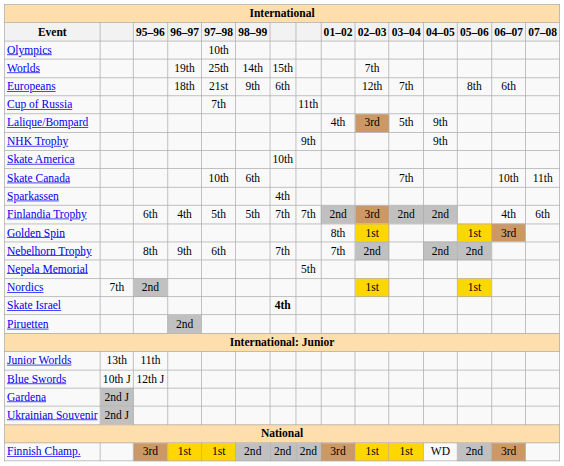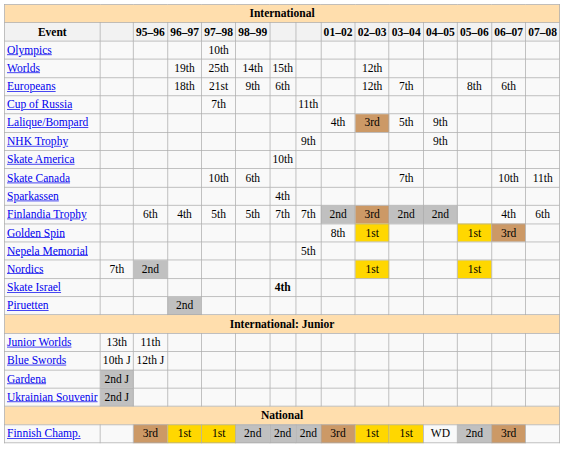 <table class="wikitable" style="text-align:center">
 <tr>
 <th style="background-color: #ffdead; " colspan=15 align=center>International</th>
 </tr>
 <tr>
 <th>Event</th>
 <th></th>
 <th>95–96</th>
 <th>96–97</th>
 <th>97–98</th>
 <th>98–99</th>
 <th></th>
 <th></th>
 <th>01–02</th>
 <th>02–03</th>
 <th>03–04</th>
 <th>04–05</th>
 <th>05–06</th>
 <th>06–07</th>
 <th>07–08</th>
 </tr>
 <tr>
 <td align=left><a href='#'>Olympics</a></td>
 <td></td>
 <td></td>
 <td></td>
 <td>10th</td>
 <td></td>
 <td></td>
 <td></td>
 <td></td>
 <td></td>
 <td></td>
 <td></td>
 <td></td>
 <td></td>
 <td></td>
 </tr>
 <tr>
 <td align=left><a href='#'>Worlds</a></td>
 <td></td>
 <td></td>
 <td>19th</td>
 <td>25th</td>
 <td>14th</td>
 <td>15th</td>
 <td></td>
 <td></td>
-<td>7th</td>
+<td>12th</td>
 <td></td>
 <td></td>
 <td></td>
 <td></td>
 <td></td>
 </tr>
 <tr>
 <td align=left><a href='#'>Europeans</a></td>
 <td></td>
 <td></td>
 <td>18th</td>
 <td>21st</td>
 <td>9th</td>
 <td>6th</td>
 <td></td>
 <td></td>
 <td>12th</td>
 <td>7th</td>
 <td></td>
 <td>8th</td>
 <td>6th</td>
 <td></td>
 </tr>
 <tr>
 <td align=left> <a href='#'>Cup of Russia</a></td>
 <td></td>
 <td></td>
 <td></td>
 <td>7th</td>
 <td></td>
 <td></td>
 <td>11th</td>
 <td></td>
 <td></td>
 <td></td>
 <td></td>
 <td></td>
 <td></td>
 <td></td>
 </tr>
 <tr>
 <td align=left> <a href='#'>Lalique/Bompard</a></td>
 <td></td>
 <td></td>
 <td></td>
 <td></td>
 <td></td>
 <td></td>
 <td></td>
 <td>4th</td>
 <td bgcolor=cc9966>3rd</td>
 <td>5th</td>
 <td>9th</td>
 <td></td>
 <td></td>
 <td></td>
 </tr>
 <tr>
 <td align=left> <a href='#'>NHK Trophy</a></td>
 <td></td>
 <td></td>
 <td></td>
 <td></td>
 <td></td>
 <td></td>
 <td>9th</td>
 <td></td>
 <td></td>
 <td></td>
 <td>9th</td>
 <td></td>
 <td></td>
 <td></td>
 </tr>
 <tr>
 <td align=left> <a href='#'>Skate America</a></td>
 <td></td>
 <td></td>
 <td></td>
 <td></td>
 <td></td>
 <td>10th</td>
 <td></td>
 <td></td>
 <td></td>
 <td></td>
 <td></td>
 <td></td>
 <td></td>
 <td></td>
 </tr>
 <tr>
 <td align=left> <a href='#'>Skate Canada</a></td>
 <td></td>
 <td></td>
 <td></td>
 <td>10th</td>
 <td>6th</td>
 <td></td>
 <td></td>
 <td></td>
 <td></td>
 <td>7th</td>
 <td></td>
 <td></td>
 <td>10th</td>
 <td>11th</td>
 </tr>
 <tr>
 <td align=left> <a href='#'>Sparkassen</a></td>
 <td></td>
 <td></td>
 <td></td>
 <td></td>
 <td></td>
 <td>4th</td>
 <td></td>
 <td></td>
 <td></td>
 <td></td>
 <td></td>
 <td></td>
 <td></td>
 <td></td>
 </tr>
 <tr>
 <td align=left><a href='#'>Finlandia Trophy</a></td>
 <td></td>
 <td>6th</td>
 <td>4th</td>
 <td>5th</td>
 <td>5th</td>
 <td>7th</td>
 <td>7th</td>
 <td bgcolor=silver>2nd</td>
 <td bgcolor=cc9966>3rd</td>
 <td bgcolor=silver>2nd</td>
 <td bgcolor=silver>2nd</td>
 <td></td>
 <td>4th</td>
 <td>6th</td>
 </tr>
 <tr>
 <td align=left><a href='#'>Golden Spin</a></td>
 <td></td>
 <td></td>
 <td></td>
 <td></td>
 <td></td>
 <td></td>
 <td></td>
 <td>8th</td>
 <td bgcolor=gold>1st</td>
 <td></td>
 <td></td>
 <td bgcolor=gold>1st</td>
 <td bgcolor=cc9966>3rd</td>
-<td></td>
-</tr>
-<tr>
-<td align=left><a href='#'>Nebelhorn Trophy</a></td>
-<td></td>
-<td>8th</td>
-<td>9th</td>
-<td>6th</td>
-<td></td>
-<td>7th</td>
-<td></td>
-<td>7th</td>
-<td bgcolor=silver>2nd</td>
-<td></td>
-<td bgcolor=silver>2nd</td>
-<td bgcolor=silver>2nd</td>
-<td></td>
 <td></td>
 </tr>
 <tr>
 <td align=left><a href='#'>Nepela Memorial</a></td>
 <td></td>
 <td></td>
 <td></td>
 <td></td>
 <td></td>
 <td></td>
 <td>5th</td>
 <td></td>
 <td></td>
 <td></td>
 <td></td>
 <td></td>
 <td></td>
 <td></td>
 </tr>
 <tr>
 <td align=left><a href='#'>Nordics</a></td>
 <td>7th</td>
 <td bgcolor=silver>2nd</td>
 <td></td>
 <td></td>
 <td></td>
 <td></td>
 <td></td>
 <td></td>
 <td bgcolor=gold>1st</td>
 <td></td>
 <td></td>
 <td bgcolor=gold>1st</td>
 <td></td>
 <td></td>
 </tr>
 <tr>
 <td align=left><a href='#'>Skate Israel</a></td>
 <td></td>
 <td></td>
 <td></td>
 <td></td>
 <td></td>
 <td><strong>4th</strong></td>
 <td></td>
 <td></td>
 <td></td>
 <td></td>
 <td></td>
 <td></td>
 <td></td>
 <td></td>
 </tr>
 <tr>
 <td align=left><a href='#'>Piruetten</a></td>
 <td></td>
 <td></td>
 <td bgcolor=silver>2nd</td>
 <td></td>
 <td></td>
 <td></td>
 <td></td>
 <td></td>
 <td></td>
 <td></td>
 <td></td>
 <td></td>
 <td></td>
 <td></td>
 </tr>
 <tr>
 <th style="background-color: #ffdead; " colspan=15 align=center>International: Junior</th>
 </tr>
 <tr>
 <td align=left><a href='#'>Junior Worlds</a></td>
 <td>13th</td>
 <td>11th</td>
 <td></td>
 <td></td>
 <td></td>
 <td></td>
 <td></td>
 <td></td>
 <td></td>
 <td></td>
 <td></td>
 <td></td>
 <td></td>
 <td></td>
 </tr>
 <tr>
 <td align=left><a href='#'>Blue Swords</a></td>
 <td>10th J</td>
 <td>12th J</td>
 <td></td>
 <td></td>
 <td></td>
 <td></td>
 <td></td>
 <td></td>
 <td></td>
 <td></td>
 <td></td>
 <td></td>
 <td></td>
 <td></td>
 </tr>
 <tr>
 <td align=left><a href='#'>Gardena</a></td>
 <td bgcolor=silver>2nd J</td>
 <td></td>
 <td></td>
 <td></td>
 <td></td>
 <td></td>
 <td></td>
 <td></td>
 <td></td>
 <td></td>
 <td></td>
 <td></td>
 <td></td>
 <td></td>
 </tr>
 <tr>
 <td align=left><a href='#'>Ukrainian Souvenir</a></td>
 <td bgcolor=silver>2nd J</td>
 <td></td>
 <td></td>
 <td></td>
 <td></td>
 <td></td>
 <td></td>
 <td></td>
 <td></td>
 <td></td>
 <td></td>
 <td></td>
 <td></td>
 <td></td>
 </tr>
 <tr>
 <th style="background-color: #ffdead; " colspan=15 align=center>National</th>
 </tr>
 <tr>
 <td align=left><a href='#'>Finnish Champ.</a></td>
 <td></td>
 <td bgcolor=cc9966>3rd</td>
 <td bgcolor=gold>1st</td>
 <td bgcolor=gold>1st</td>
 <td bgcolor=silver>2nd</td>
 <td bgcolor=silver>2nd</td>
 <td bgcolor=silver>2nd</td>
 <td bgcolor=cc9966>3rd</td>
 <td bgcolor=gold>1st</td>
 <td bgcolor=gold>1st</td>
 <td>WD</td>
 <td bgcolor=silver>2nd</td>
 <td bgcolor=cc9966>3rd</td>
 <td></td>
 </tr>
 </table>
